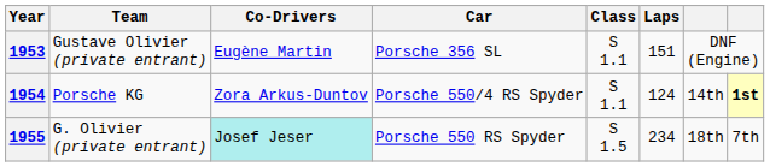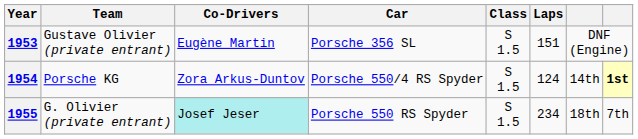 <table class="wikitable" style="text-align:center; font-size:90%">
 <tr>
 <th>Year</th>
 <th>Team</th>
 <th>Co-Drivers</th>
 <th>Car</th>
 <th>Class</th>
 <th>Laps</th>
 <th></th>
 <th></th>
 </tr>
 <tr>
 <th><a href='#'>1953</a></th>
 <td align=left> Gustave Olivier<br><em>(private entrant)</em></td>
 <td align=left> <a href='#'>Eugène Martin</a></td>
 <td align=left><a href='#'>Porsche 356</a> SL</td>
-<td>S<br>1.1</td>
+<td>S<br>1.5</td>
 <td>151</td>
 <td colspan=2>DNF<br>(Engine)</td>
 </tr>
 <tr>
 <th><a href='#'>1954</a></th>
 <td align=left> <a href='#'>Porsche</a> KG</td>
 <td align=left> <a href='#'>Zora Arkus-Duntov</a></td>
 <td align=left><a href='#'>Porsche 550</a>/4 RS Spyder</td>
-<td>S<br>1.1</td>
+<td>S<br>1.5</td>
 <td>124</td>
 <td>14th</td>
 <td style="background:#ffffbf;"><strong>1st</strong></td>
 </tr>
 <tr>
 <th><a href='#'>1955</a></th>
 <td align=left> G. Olivier<br><em>(private entrant)</em></td>
 <td align=left style="background: paleturquoise;"> Josef Jeser</td>
 <td align=left><a href='#'>Porsche 550</a> RS Spyder</td>
 <td>S<br>1.5</td>
 <td>234</td>
 <td>18th</td>
 <td>7th</td>
 </tr>
 </table>
